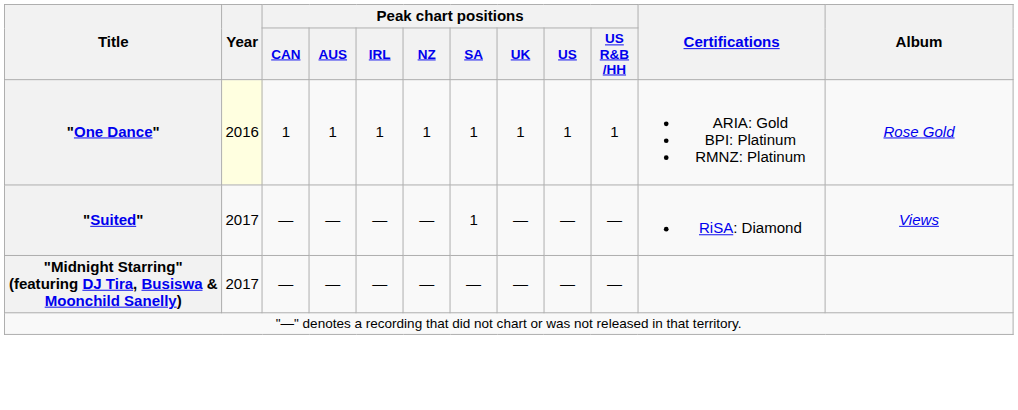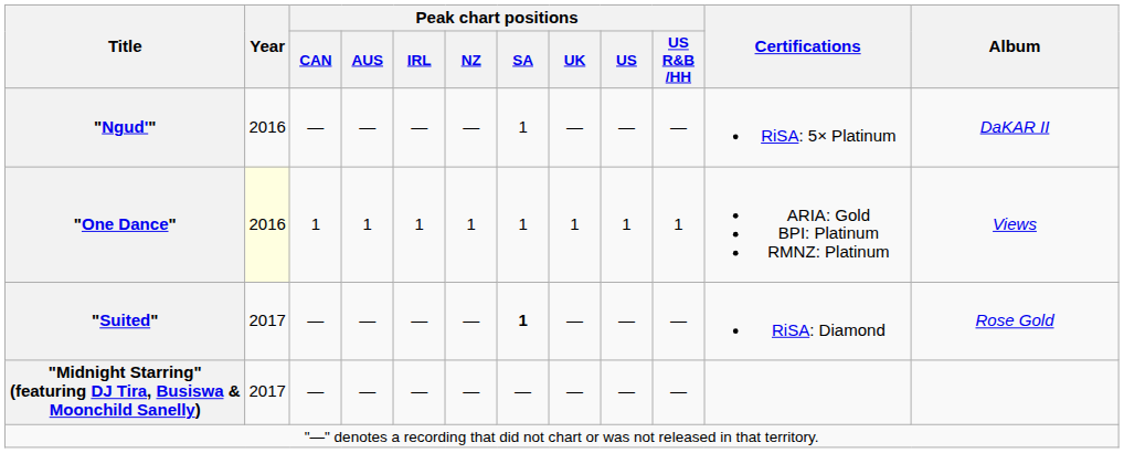 <table class="wikitable plainrowheaders" style="text-align:center;">
 <tr>
 <th scope="col" rowspan="2" style="width:14em;">Title</th>
 <th scope="col" rowspan="2">Year</th>
 <th colspan="8" scope="col">Peak chart positions</th>
 <th scope="col" rowspan="2" style="width:12em;"><a href='#'>Certifications</a></th>
 <th scope="col" rowspan="2" style="width:12em;">Album</th>
 </tr>
 <tr>
 <th scope="col" style="width:3em;font-size:90%;"><a href='#'>CAN</a><br></th>
 <th scope="col" style="width:3em;font-size:90%;"><a href='#'>AUS</a><br></th>
 <th scope="col" style="width:3em;font-size:90%;"><a href='#'>IRL</a><br></th>
 <th scope="col" style="width:3em;font-size:90%;"><a href='#'>NZ</a><br></th>
 <th scope="col" style="width:3em;font-size:90%;"><a href='#'>SA</a><br></th>
 <th scope="col" style="width:3em;font-size:90%;"><a href='#'>UK</a><br></th>
 <th scope="col" style="width:3em;font-size:90%;"><a href='#'>US</a><br></th>
 <th scope="col" style="width:3em;font-size:90%;"><a href='#'>US<br>R&B<br>/HH</a><br></th>
 </tr>
 <tr>
+<th scope="row">"<a href='#'>Ngud'</a>"<br></th>
+<td rowspan="1">2016</td>
+<td>—</td>
+<td>—</td>
+<td>—</td>
+<td>—</td>
+<td>1</td>
+<td>—</td>
+<td>—</td>
+<td>—</td>
+<td><br><ul><li><a href='#'>RiSA</a>: 5× Platinum</li></ul></td>
+<td><em><a href='#'>DaKAR II</a></em></td>
+</tr>
+<tr>
 <th scope="row">"<a href='#'>One Dance</a>"<br></th>
 <td rowspan="1" style="background: lightyellow;">2016</td>
 <td>1</td>
 <td>1</td>
 <td>1</td>
 <td>1</td>
 <td>1</td>
 <td>1</td>
 <td>1</td>
 <td>1</td>
 <td><br><ul><li>ARIA: Gold</li><li>BPI: Platinum</li><li>RMNZ: Platinum</li></ul></td>
-<td><em><a href='#'>Rose Gold</a></em></td>
+<td><em><a href='#'>Views</a></em></td>
 </tr>
 <tr>
 <th scope="row">"<a href='#'>Suited</a>"<br></th>
 <td rowspan="1">2017</td>
 <td>—</td>
 <td>—</td>
 <td>—</td>
 <td>—</td>
-<td>1</td>
+<td><strong>1</strong></td>
 <td>—</td>
 <td>—</td>
 <td>—</td>
 <td><br><ul><li><a href='#'>RiSA</a>: Diamond</li></ul></td>
-<td><em><a href='#'>Views</a></em></td>
+<td><em><a href='#'>Rose Gold</a></em></td>
 </tr>
 <tr>
 <th scope="row">"Midnight Starring" (featuring <a href='#'>DJ Tira</a>, <a href='#'>Busiswa</a> & <a href='#'>Moonchild Sanelly</a>)</th>
 <td>2017</td>
 <td>—</td>
 <td>—</td>
 <td>—</td>
 <td>—</td>
 <td>—</td>
 <td>—</td>
 <td>—</td>
 <td>—</td>
 <td></td>
 <td></td>
 </tr>
 <tr>
 <td colspan="12" style="font-size:90%">"—" denotes a recording that did not chart or was not released in that territory.</td>
 </tr>
 </table>
